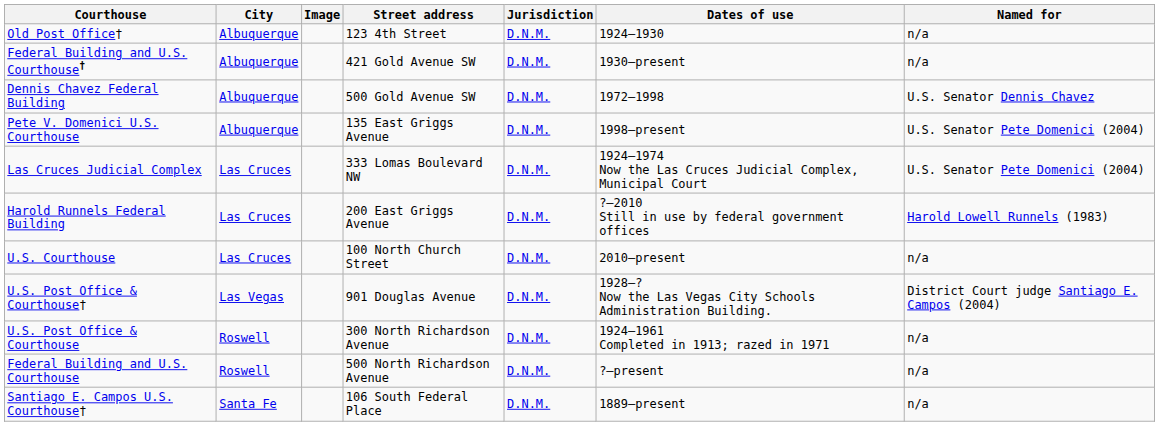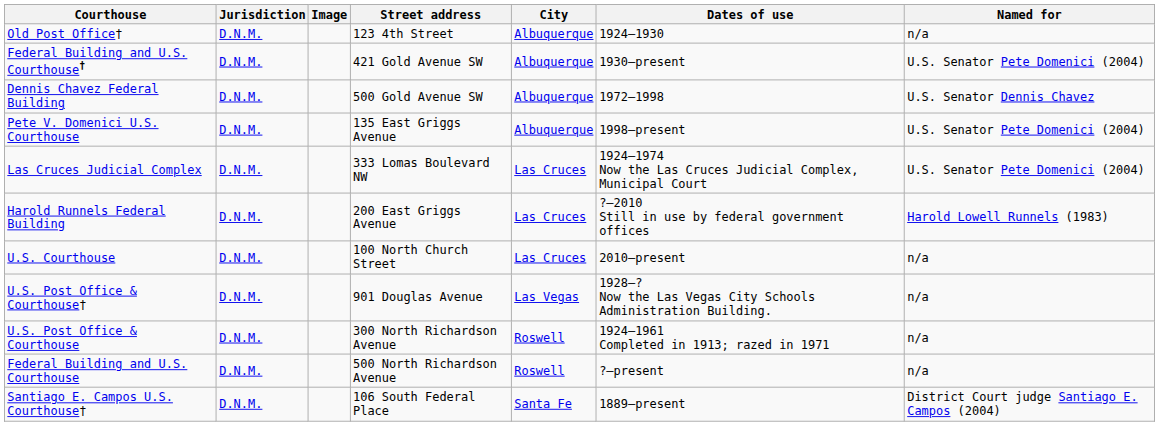 <table class="wikitable sortable sticky-header sort-under">
 <tr>
 <th>Courthouse</th>
-<th>City</th>
+<th>Jurisdiction</th>
 <th>Image</th>
 <th>Street address</th>
-<th>Jurisdiction</th>
+<th>City</th>
 <th>Dates of use</th>
 <th>Named for</th>
 </tr>
 <tr>
 <td><a href='#'>Old Post Office</a>†</td>
-<td><a href='#'>Albuquerque</a></td>
+<td><a href='#'>D.N.M.</a></td>
 <td></td>
 <td>123 4th Street</td>
-<td><a href='#'>D.N.M.</a></td>
+<td><a href='#'>Albuquerque</a></td>
 <td>1924–1930</td>
 <td>n/a</td>
 </tr>
 <tr>
 <td><a href='#'>Federal Building and U.S. Courthouse</a><strong><sup>†</sup></strong></td>
-<td><a href='#'>Albuquerque</a></td>
+<td><a href='#'>D.N.M.</a></td>
 <td></td>
 <td>421 Gold Avenue SW</td>
-<td><a href='#'>D.N.M.</a></td>
+<td><a href='#'>Albuquerque</a></td>
 <td>1930–present</td>
-<td>n/a</td>
+<td>U.S. Senator <a href='#'>Pete Domenici</a> (2004)</td>
 </tr>
 <tr>
 <td><a href='#'>Dennis Chavez Federal Building</a></td>
-<td><a href='#'>Albuquerque</a></td>
+<td><a href='#'>D.N.M.</a></td>
 <td></td>
 <td>500 Gold Avenue SW</td>
-<td><a href='#'>D.N.M.</a></td>
+<td><a href='#'>Albuquerque</a></td>
 <td>1972–1998</td>
 <td>U.S. Senator <a href='#'>Dennis Chavez</a></td>
 </tr>
 <tr>
 <td><a href='#'>Pete V. Domenici U.S. Courthouse</a></td>
-<td><a href='#'>Albuquerque</a></td>
+<td><a href='#'>D.N.M.</a></td>
 <td></td>
 <td>135 East Griggs Avenue</td>
-<td><a href='#'>D.N.M.</a></td>
+<td><a href='#'>Albuquerque</a></td>
 <td>1998–present</td>
 <td>U.S. Senator <a href='#'>Pete Domenici</a> (2004)</td>
 </tr>
 <tr>
 <td><a href='#'>Las Cruces Judicial Complex</a></td>
-<td><a href='#'>Las Cruces</a></td>
+<td><a href='#'>D.N.M.</a></td>
 <td></td>
 <td>333 Lomas Boulevard NW</td>
-<td><a href='#'>D.N.M.</a></td>
+<td><a href='#'>Las Cruces</a></td>
 <td>1924–1974<br>Now the Las Cruces Judicial Complex, Municipal Court</td>
 <td>U.S. Senator <a href='#'>Pete Domenici</a> (2004)</td>
 </tr>
 <tr>
 <td><a href='#'>Harold Runnels Federal Building</a></td>
-<td><a href='#'>Las Cruces</a></td>
+<td><a href='#'>D.N.M.</a></td>
 <td></td>
 <td>200 East Griggs Avenue</td>
-<td><a href='#'>D.N.M.</a></td>
+<td><a href='#'>Las Cruces</a></td>
 <td>?–2010<br>Still in use by federal government offices</td>
 <td><a href='#'>Harold Lowell Runnels</a> (1983)</td>
 </tr>
 <tr>
 <td><a href='#'>U.S. Courthouse</a></td>
-<td><a href='#'>Las Cruces</a></td>
+<td><a href='#'>D.N.M.</a></td>
 <td></td>
 <td>100 North Church Street</td>
-<td><a href='#'>D.N.M.</a></td>
+<td><a href='#'>Las Cruces</a></td>
 <td>2010–present</td>
 <td>n/a</td>
 </tr>
 <tr>
 <td><a href='#'>U.S. Post Office & Courthouse</a>†</td>
-<td><a href='#'>Las Vegas</a></td>
+<td><a href='#'>D.N.M.</a></td>
 <td></td>
 <td>901 Douglas Avenue</td>
-<td><a href='#'>D.N.M.</a></td>
+<td><a href='#'>Las Vegas</a></td>
 <td>1928–?<br>Now the Las Vegas City Schools Administration Building.</td>
-<td>District Court judge <a href='#'>Santiago E. Campos</a> (2004)</td>
+<td>n/a</td>
 </tr>
 <tr>
 <td><a href='#'>U.S. Post Office & Courthouse</a></td>
-<td><a href='#'>Roswell</a></td>
+<td><a href='#'>D.N.M.</a></td>
 <td></td>
 <td>300 North Richardson Avenue</td>
-<td><a href='#'>D.N.M.</a></td>
+<td><a href='#'>Roswell</a></td>
 <td>1924–1961<br>Completed in 1913; razed in 1971</td>
 <td>n/a</td>
 </tr>
 <tr>
 <td><a href='#'>Federal Building and U.S. Courthouse</a></td>
-<td><a href='#'>Roswell</a></td>
+<td><a href='#'>D.N.M.</a></td>
 <td></td>
 <td>500 North Richardson Avenue</td>
-<td><a href='#'>D.N.M.</a></td>
+<td><a href='#'>Roswell</a></td>
 <td>?–present</td>
 <td>n/a</td>
 </tr>
 <tr>
 <td><a href='#'>Santiago E. Campos U.S. Courthouse</a>†</td>
-<td><a href='#'>Santa Fe</a></td>
+<td><a href='#'>D.N.M.</a></td>
 <td></td>
 <td>106 South Federal Place</td>
-<td><a href='#'>D.N.M.</a></td>
+<td><a href='#'>Santa Fe</a></td>
 <td>1889–present</td>
-<td>n/a</td>
+<td>District Court judge <a href='#'>Santiago E. Campos</a> (2004)</td>
 </tr>
 </table>
